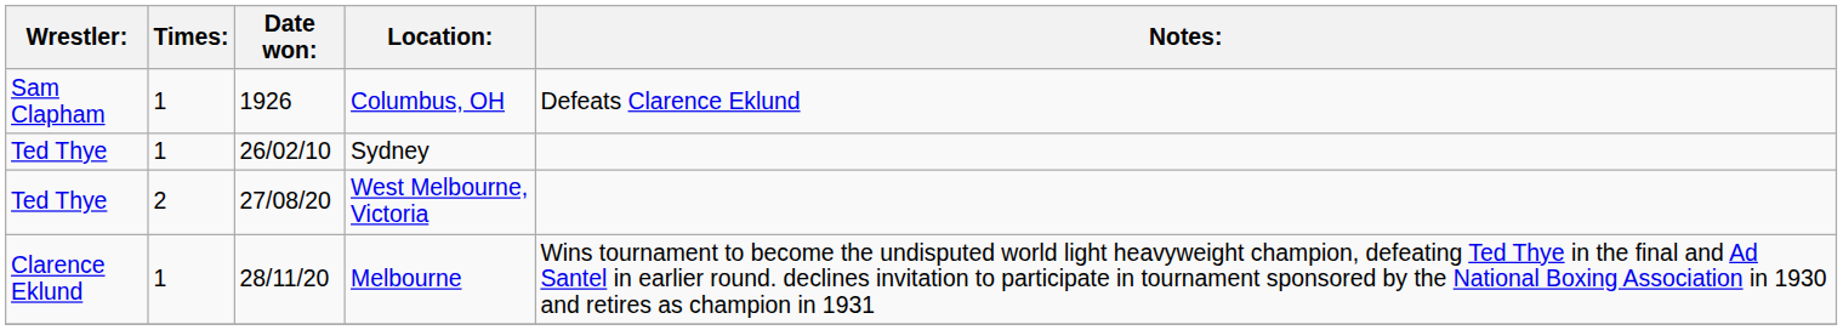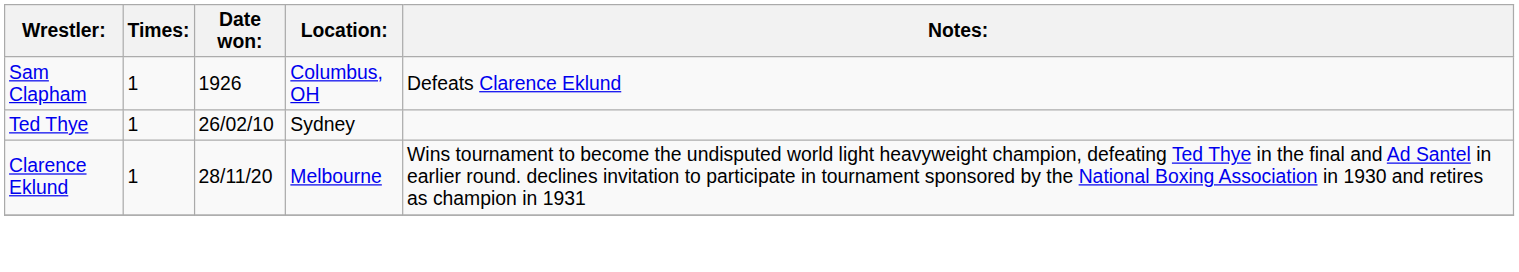 <table class="wikitable">
 <tr>
 <th>Wrestler:</th>
 <th>Times:</th>
 <th>Date won:</th>
 <th>Location:</th>
 <th>Notes:</th>
 </tr>
 <tr>
 <td><a href='#'>Sam Clapham</a></td>
 <td>1</td>
 <td>1926</td>
 <td><a href='#'>Columbus, OH</a></td>
 <td>Defeats <a href='#'>Clarence Eklund</a></td>
 </tr>
 <tr>
 <td><a href='#'>Ted Thye</a></td>
 <td>1</td>
 <td>26/02/10</td>
 <td>Sydney</td>
 <td></td>
 </tr>
 <tr>
-<td><a href='#'>Ted Thye</a></td>
-<td>2</td>
-<td>27/08/20</td>
-<td><a href='#'>West Melbourne, Victoria</a></td>
-<td></td>
-</tr>
-<tr>
 <td><a href='#'>Clarence Eklund</a></td>
 <td>1</td>
 <td>28/11/20</td>
 <td><a href='#'>Melbourne</a></td>
 <td>Wins tournament to become the undisputed world light heavyweight champion, defeating <a href='#'>Ted Thye</a> in the final and <a href='#'>Ad Santel</a> in earlier round. declines invitation to participate in tournament sponsored by the <a href='#'>National Boxing Association</a> in 1930 and retires as champion in 1931</td>
 </tr>
 <tr>
 </tr>
 </table>
